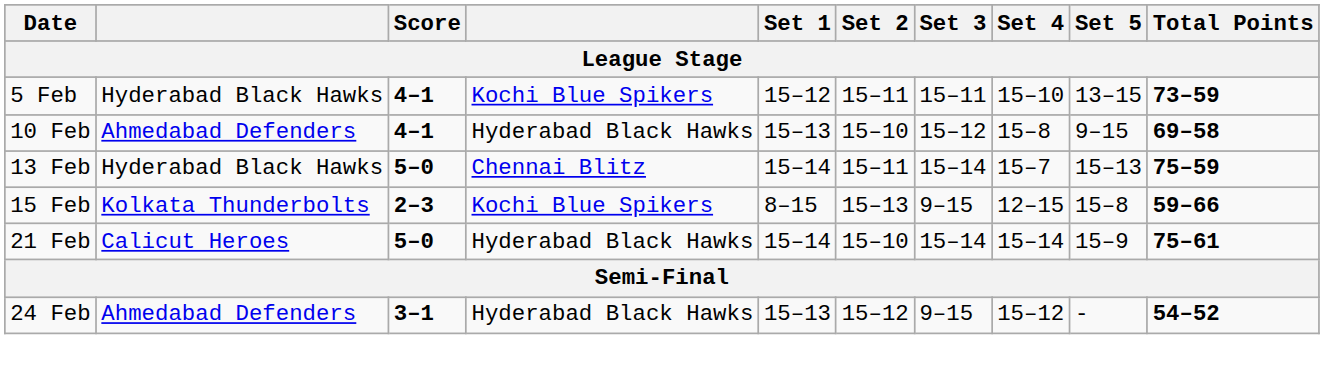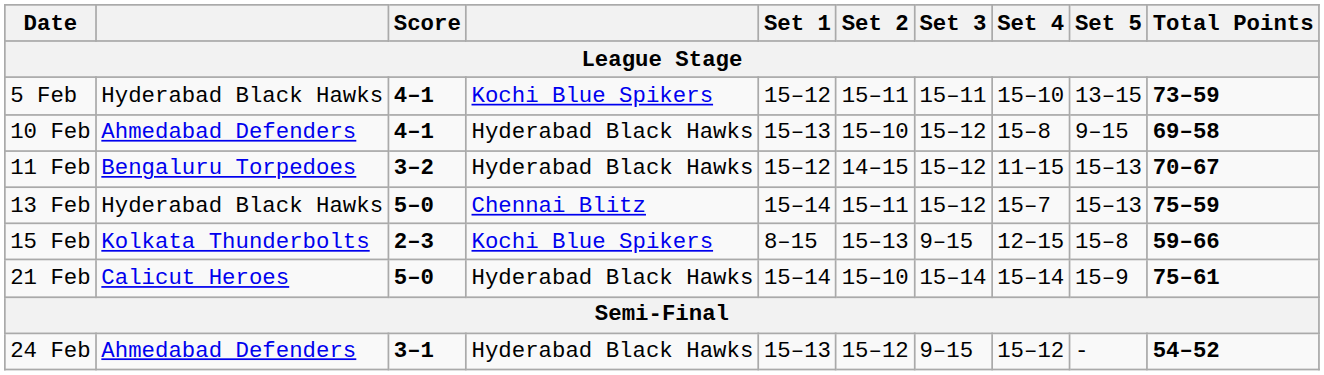 <table class="wikitable">
 <tr>
 <th>Date</th>
 <th></th>
 <th>Score</th>
 <th></th>
 <th>Set 1</th>
 <th>Set 2</th>
 <th>Set 3</th>
 <th>Set 4</th>
 <th>Set 5</th>
 <th>Total Points</th>
 </tr>
 <tr>
 <th colspan="10">League Stage</th>
 </tr>
 <tr>
 <td>5 Feb</td>
 <td>Hyderabad Black Hawks</td>
 <td><strong>4–1</strong></td>
 <td><a href='#'>Kochi Blue Spikers</a></td>
 <td>15–12</td>
 <td>15–11</td>
 <td>15–11</td>
 <td>15–10</td>
 <td>13–15</td>
 <td><strong>73–59</strong></td>
 </tr>
 <tr>
 <td>10 Feb</td>
 <td><a href='#'>Ahmedabad Defenders</a></td>
 <td><strong>4–1</strong></td>
 <td>Hyderabad Black Hawks</td>
 <td>15–13</td>
 <td>15–10</td>
 <td>15–12</td>
 <td>15–8</td>
 <td>9–15</td>
 <td><strong>69–58</strong></td>
 </tr>
 <tr>
+<td>11 Feb</td>
+<td><a href='#'>Bengaluru Torpedoes</a></td>
+<td><strong>3–2</strong></td>
+<td>Hyderabad Black Hawks</td>
+<td>15–12</td>
+<td>14–15</td>
+<td>15–12</td>
+<td>11–15</td>
+<td>15–13</td>
+<td><strong>70–67</strong></td>
+</tr>
+<tr>
 <td>13 Feb</td>
 <td>Hyderabad Black Hawks</td>
 <td><strong>5–0</strong></td>
 <td><a href='#'>Chennai Blitz</a></td>
 <td>15–14</td>
 <td>15–11</td>
-<td>15–14</td>
+<td>15–12</td>
 <td>15–7</td>
 <td>15–13</td>
 <td><strong>75–59</strong></td>
 </tr>
 <tr>
 <td>15 Feb</td>
 <td><a href='#'>Kolkata Thunderbolts</a></td>
 <td><strong>2–3</strong></td>
 <td><a href='#'>Kochi Blue Spikers</a></td>
 <td>8–15</td>
 <td>15–13</td>
 <td>9–15</td>
 <td>12–15</td>
 <td>15–8</td>
 <td><strong>59–66</strong></td>
 </tr>
 <tr>
 <td>21 Feb</td>
 <td><a href='#'>Calicut Heroes</a></td>
 <td><strong>5–0</strong></td>
 <td>Hyderabad Black Hawks</td>
 <td>15–14</td>
 <td>15–10</td>
 <td>15–14</td>
 <td>15–14</td>
 <td>15–9</td>
 <td><strong>75–61</strong></td>
 </tr>
 <tr>
 <th colspan="10">Semi-Final</th>
 </tr>
 <tr>
 <td>24 Feb</td>
 <td><a href='#'>Ahmedabad Defenders</a></td>
 <td><strong>3–1</strong></td>
 <td>Hyderabad Black Hawks</td>
 <td>15–13</td>
 <td>15–12</td>
 <td>9–15</td>
 <td>15–12</td>
 <td>-</td>
 <td><strong>54–52</strong></td>
 </tr>
 </table>
